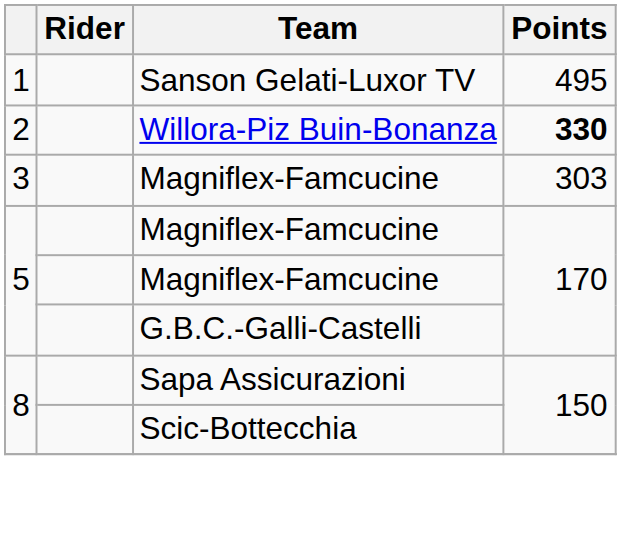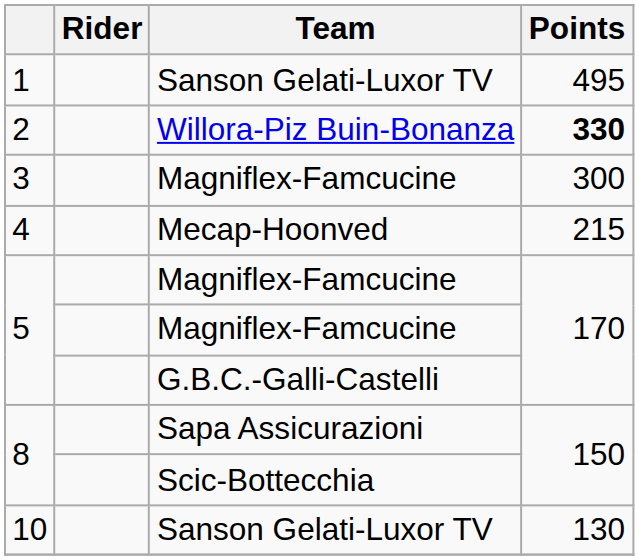 <table class="wikitable">
 <tr>
 <th></th>
 <th>Rider</th>
 <th>Team</th>
 <th>Points</th>
 </tr>
 <tr>
 <td>1</td>
 <td> </td>
 <td>Sanson Gelati-Luxor TV</td>
 <td align=right>495</td>
 </tr>
 <tr>
 <td>2</td>
 <td></td>
 <td><a href='#'>Willora-Piz Buin-Bonanza</a></td>
 <td align=right><strong>330</strong></td>
 </tr>
 <tr>
 <td>3</td>
 <td></td>
 <td>Magniflex-Famcucine</td>
-<td align=right>303</td>
+<td align=right>300</td>
+</tr>
+<tr>
+<td>4</td>
+<td></td>
+<td>Mecap-Hoonved</td>
+<td align=right>215</td>
 </tr>
 <tr>
 <td rowspan="3">5</td>
 <td></td>
 <td>Magniflex-Famcucine</td>
 <td align=right rowspan="3">170</td>
 </tr>
 <tr>
 <td></td>
 <td>Magniflex-Famcucine</td>
 </tr>
 <tr>
 <td></td>
 <td>G.B.C.-Galli-Castelli</td>
 </tr>
 <tr>
 <td rowspan="2">8</td>
 <td></td>
 <td>Sapa Assicurazioni</td>
 <td align=right rowspan="2">150</td>
 </tr>
 <tr>
 <td>  </td>
 <td>Scic-Bottecchia</td>
 </tr>
 <tr>
+<td>10</td>
+<td></td>
+<td>Sanson Gelati-Luxor TV</td>
+<td align=right>130</td>
+</tr>
+<tr>
 </tr>
 </table>
